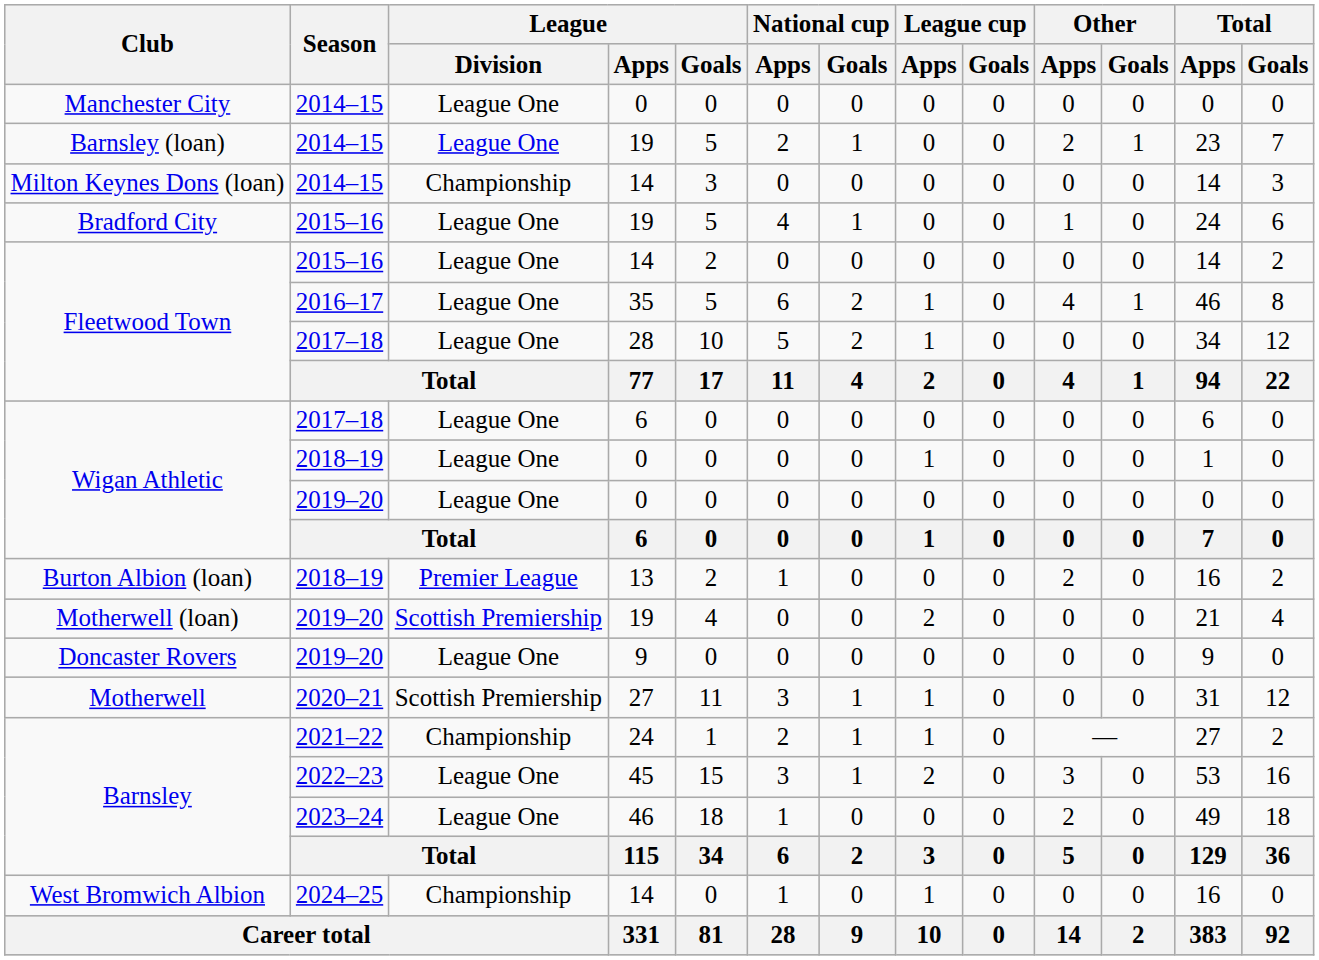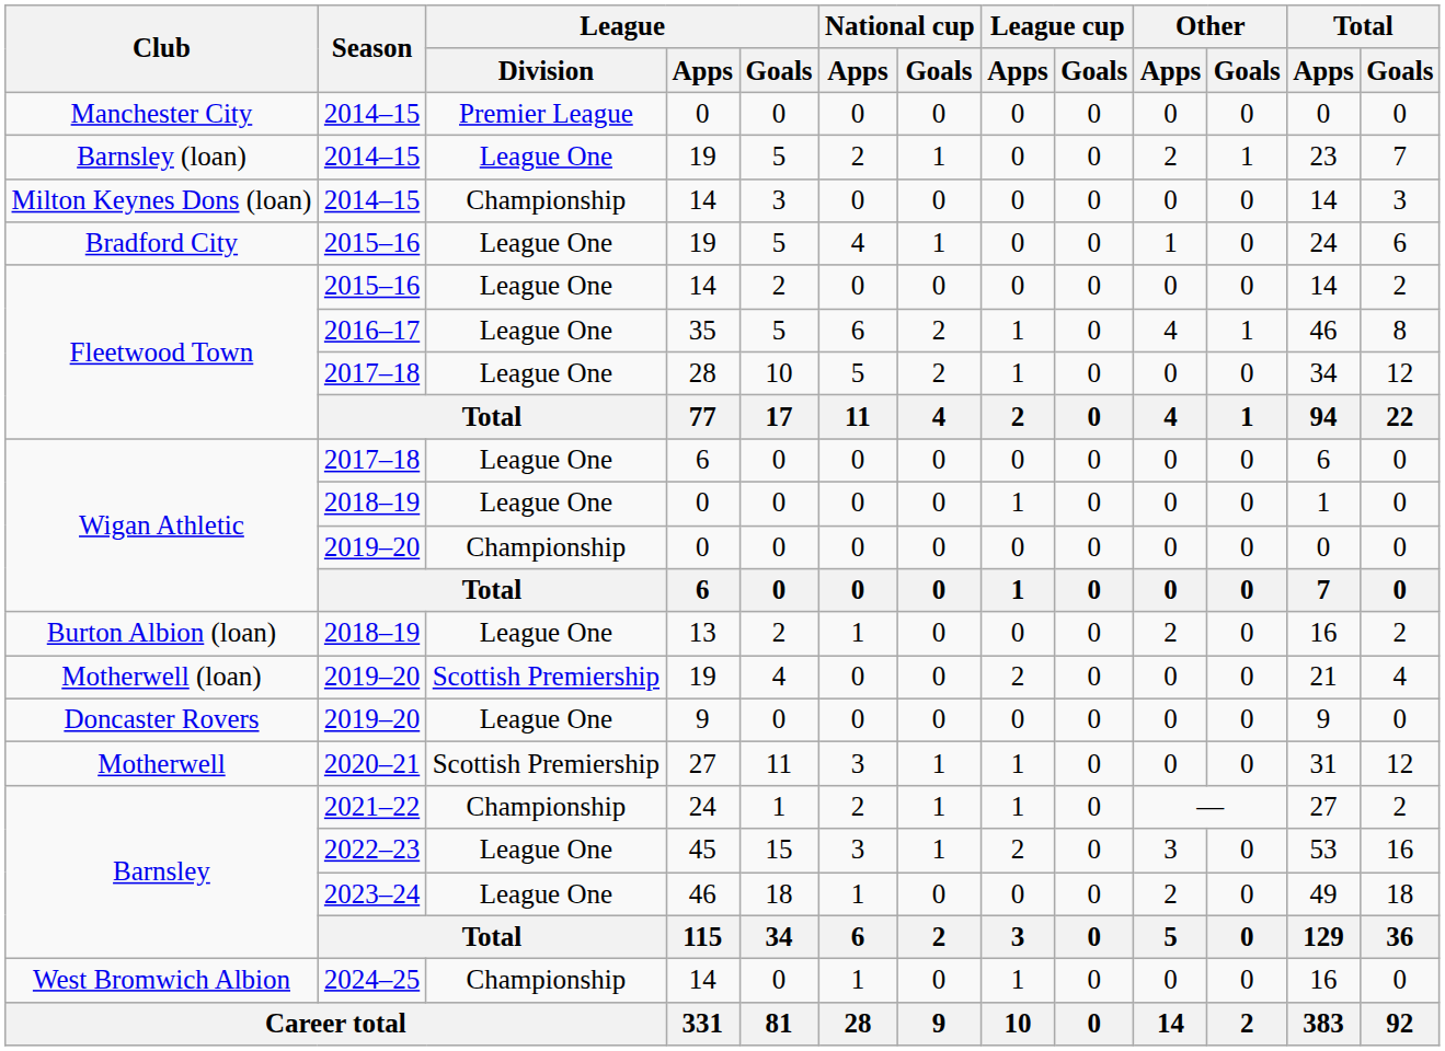 <table class="wikitable" style="text-align:center">
 <tr>
 <th rowspan="2">Club</th>
 <th rowspan="2">Season</th>
 <th colspan="3">League</th>
 <th colspan="2">National cup</th>
 <th colspan="2">League cup</th>
 <th colspan="2">Other</th>
 <th colspan="2">Total</th>
 </tr>
 <tr>
 <th>Division</th>
 <th>Apps</th>
 <th>Goals</th>
 <th>Apps</th>
 <th>Goals</th>
 <th>Apps</th>
 <th>Goals</th>
 <th>Apps</th>
 <th>Goals</th>
 <th>Apps</th>
 <th>Goals</th>
 </tr>
 <tr>
 <td><a href='#'>Manchester City</a></td>
 <td><a href='#'>2014–15</a></td>
-<td>League One</td>
+<td><a href='#'>Premier League</a></td>
 <td>0</td>
 <td>0</td>
 <td>0</td>
 <td>0</td>
 <td>0</td>
 <td>0</td>
 <td>0</td>
 <td>0</td>
 <td>0</td>
 <td>0</td>
 </tr>
 <tr>
 <td><a href='#'>Barnsley</a> (loan)</td>
 <td><a href='#'>2014–15</a></td>
 <td><a href='#'>League One</a></td>
 <td>19</td>
 <td>5</td>
 <td>2</td>
 <td>1</td>
 <td>0</td>
 <td>0</td>
 <td>2</td>
 <td>1</td>
 <td>23</td>
 <td>7</td>
 </tr>
 <tr>
 <td><a href='#'>Milton Keynes Dons</a> (loan)</td>
 <td><a href='#'>2014–15</a></td>
 <td>Championship</td>
 <td>14</td>
 <td>3</td>
 <td>0</td>
 <td>0</td>
 <td>0</td>
 <td>0</td>
 <td>0</td>
 <td>0</td>
 <td>14</td>
 <td>3</td>
 </tr>
 <tr>
 <td><a href='#'>Bradford City</a></td>
 <td><a href='#'>2015–16</a></td>
 <td>League One</td>
 <td>19</td>
 <td>5</td>
 <td>4</td>
 <td>1</td>
 <td>0</td>
 <td>0</td>
 <td>1</td>
 <td>0</td>
 <td>24</td>
 <td>6</td>
 </tr>
 <tr>
 <td rowspan="4"><a href='#'>Fleetwood Town</a></td>
 <td><a href='#'>2015–16</a></td>
 <td>League One</td>
 <td>14</td>
 <td>2</td>
 <td>0</td>
 <td>0</td>
 <td>0</td>
 <td>0</td>
 <td>0</td>
 <td>0</td>
 <td>14</td>
 <td>2</td>
 </tr>
 <tr>
 <td><a href='#'>2016–17</a></td>
 <td>League One</td>
 <td>35</td>
 <td>5</td>
 <td>6</td>
 <td>2</td>
 <td>1</td>
 <td>0</td>
 <td>4</td>
 <td>1</td>
 <td>46</td>
 <td>8</td>
 </tr>
 <tr>
 <td><a href='#'>2017–18</a></td>
 <td>League One</td>
 <td>28</td>
 <td>10</td>
 <td>5</td>
 <td>2</td>
 <td>1</td>
 <td>0</td>
 <td>0</td>
 <td>0</td>
 <td>34</td>
 <td>12</td>
 </tr>
 <tr>
 <th colspan="2">Total</th>
 <th>77</th>
 <th>17</th>
 <th>11</th>
 <th>4</th>
 <th>2</th>
 <th>0</th>
 <th>4</th>
 <th>1</th>
 <th>94</th>
 <th>22</th>
 </tr>
 <tr>
 <td rowspan="4"><a href='#'>Wigan Athletic</a></td>
 <td><a href='#'>2017–18</a></td>
 <td>League One</td>
 <td>6</td>
 <td>0</td>
 <td>0</td>
 <td>0</td>
 <td>0</td>
 <td>0</td>
 <td>0</td>
 <td>0</td>
 <td>6</td>
 <td>0</td>
 </tr>
 <tr>
 <td><a href='#'>2018–19</a></td>
 <td>League One</td>
 <td>0</td>
 <td>0</td>
 <td>0</td>
 <td>0</td>
 <td>1</td>
 <td>0</td>
 <td>0</td>
 <td>0</td>
 <td>1</td>
 <td>0</td>
 </tr>
 <tr>
 <td><a href='#'>2019–20</a></td>
-<td>League One</td>
+<td>Championship</td>
 <td>0</td>
 <td>0</td>
 <td>0</td>
 <td>0</td>
 <td>0</td>
 <td>0</td>
 <td>0</td>
 <td>0</td>
 <td>0</td>
 <td>0</td>
 </tr>
 <tr>
 <th colspan="2">Total</th>
 <th>6</th>
 <th>0</th>
 <th>0</th>
 <th>0</th>
 <th>1</th>
 <th>0</th>
 <th>0</th>
 <th>0</th>
 <th>7</th>
 <th>0</th>
 </tr>
 <tr>
 <td><a href='#'>Burton Albion</a> (loan)</td>
 <td><a href='#'>2018–19</a></td>
-<td><a href='#'>Premier League</a></td>
+<td>League One</td>
 <td>13</td>
 <td>2</td>
 <td>1</td>
 <td>0</td>
 <td>0</td>
 <td>0</td>
 <td>2</td>
 <td>0</td>
 <td>16</td>
 <td>2</td>
 </tr>
 <tr>
 <td><a href='#'>Motherwell</a> (loan)</td>
 <td><a href='#'>2019–20</a></td>
 <td><a href='#'>Scottish Premiership</a></td>
 <td>19</td>
 <td>4</td>
 <td>0</td>
 <td>0</td>
 <td>2</td>
 <td>0</td>
 <td>0</td>
 <td>0</td>
 <td>21</td>
 <td>4</td>
 </tr>
 <tr>
 <td><a href='#'>Doncaster Rovers</a></td>
 <td><a href='#'>2019–20</a></td>
 <td>League One</td>
 <td>9</td>
 <td>0</td>
 <td>0</td>
 <td>0</td>
 <td>0</td>
 <td>0</td>
 <td>0</td>
 <td>0</td>
 <td>9</td>
 <td>0</td>
 </tr>
 <tr>
 <td><a href='#'>Motherwell</a></td>
 <td><a href='#'>2020–21</a></td>
 <td>Scottish Premiership</td>
 <td>27</td>
 <td>11</td>
 <td>3</td>
 <td>1</td>
 <td>1</td>
 <td>0</td>
 <td>0</td>
 <td>0</td>
 <td>31</td>
 <td>12</td>
 </tr>
 <tr>
 <td rowspan="4"><a href='#'>Barnsley</a></td>
 <td><a href='#'>2021–22</a></td>
 <td>Championship</td>
 <td>24</td>
 <td>1</td>
 <td>2</td>
 <td>1</td>
 <td>1</td>
 <td>0</td>
 <td colspan="2">—</td>
 <td>27</td>
 <td>2</td>
 </tr>
 <tr>
 <td><a href='#'>2022–23</a></td>
 <td>League One</td>
 <td>45</td>
 <td>15</td>
 <td>3</td>
 <td>1</td>
 <td>2</td>
 <td>0</td>
 <td>3</td>
 <td>0</td>
 <td>53</td>
 <td>16</td>
 </tr>
 <tr>
 <td><a href='#'>2023–24</a></td>
 <td>League One</td>
 <td>46</td>
 <td>18</td>
 <td>1</td>
 <td>0</td>
 <td>0</td>
 <td>0</td>
 <td>2</td>
 <td>0</td>
 <td>49</td>
 <td>18</td>
 </tr>
 <tr>
 <th colspan="2">Total</th>
 <th>115</th>
 <th>34</th>
 <th>6</th>
 <th>2</th>
 <th>3</th>
 <th>0</th>
 <th>5</th>
 <th>0</th>
 <th>129</th>
 <th>36</th>
 </tr>
 <tr>
 <td><a href='#'>West Bromwich Albion</a></td>
 <td><a href='#'>2024–25</a></td>
 <td>Championship</td>
 <td>14</td>
 <td>0</td>
 <td>1</td>
 <td>0</td>
 <td>1</td>
 <td>0</td>
 <td>0</td>
 <td>0</td>
 <td>16</td>
 <td>0</td>
 </tr>
 <tr>
 <th colspan="3">Career total</th>
 <th>331</th>
 <th>81</th>
 <th>28</th>
 <th>9</th>
 <th>10</th>
 <th>0</th>
 <th>14</th>
 <th>2</th>
 <th>383</th>
 <th>92</th>
 </tr>
 </table>
